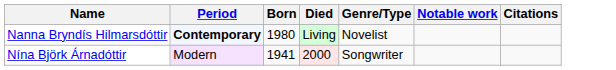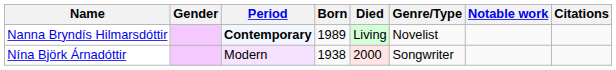 <table class="wikitable sortable sort-under" summary="The first column lists the names, starting with given name, then surname. The next column gives the gender. The next three columns give details on when the individual lived, then the specialisation of the individual, with a notable work and citations following.">
 <tr>
 <th scope="col">Name</th>
+<th scope="col">Gender</th>
 <th scope="col" class="unsortable"><a href='#'>Period</a></th>
 <th scope="col">Born</th>
 <th scope="col">Died</th>
 <th scope="col" class="unsortable" abbr="type">Genre/Type</th>
 <th class="unsortable" scope="col"><a href='#'>Notable work</a></th>
 <th scope="col" class="unsortable">Citations</th>
 </tr>
 <tr>
 <td style="background:white"><a href='#'>Nanna Bryndís Hilmarsdóttir</a></td>
+<td style="background:#f3c9ff"></td>
 <td style="background:#f2f7ff"><strong>Contemporary</strong></td>
-<td>1980</td>
+<td>1989</td>
 <td style="background:#d3ffd8">Living</td>
 <td>Novelist</td>
 <td></td>
 <td></td>
 </tr>
 <tr>
 <td style="background:white"><a href='#'>Nína Björk Árnadóttir</a></td>
+<td style="background:#f3c9ff"></td>
 <td style="background:#f6e2ff">Modern</td>
-<td>1941</td>
+<td>1938</td>
 <td style="background:#ffe5e5">2000</td>
 <td>Songwriter</td>
 <td></td>
 <td></td>
 </tr>
 </table>
